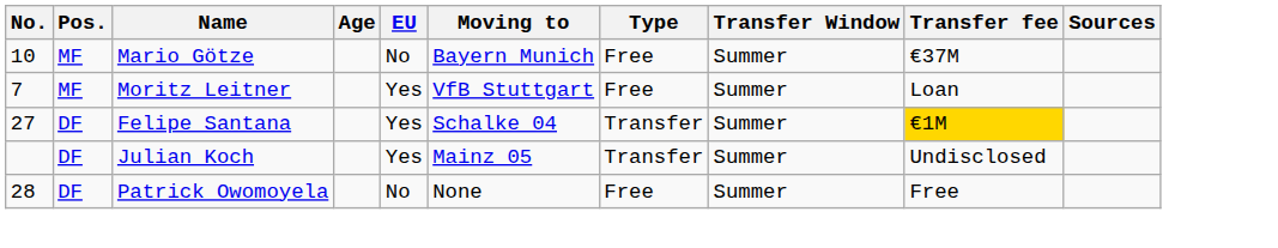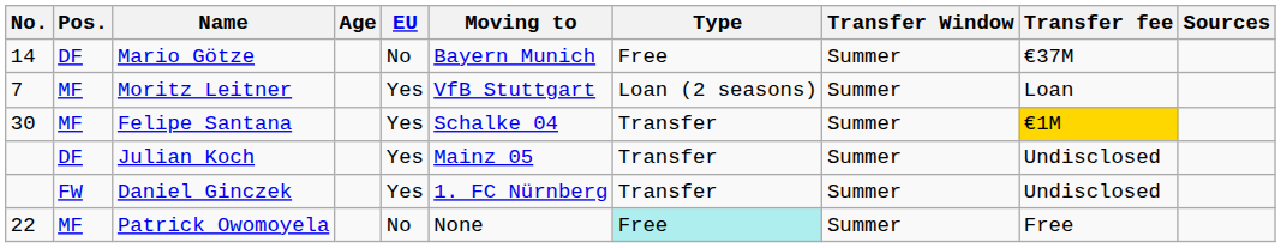 <table class="wikitable">
 <tr>
 <th>No.</th>
 <th>Pos.</th>
 <th>Name</th>
 <th>Age</th>
 <th><a href='#'>EU</a></th>
 <th>Moving to</th>
 <th>Type</th>
 <th>Transfer Window</th>
 <th>Transfer fee</th>
 <th>Sources</th>
 </tr>
 <tr>
-<td>10</td>
-<td><a href='#'>MF</a></td>
+<td>14</td>
+<td><a href='#'>DF</a></td>
 <td><a href='#'>Mario Götze</a></td>
 <td></td>
 <td>No</td>
 <td><a href='#'>Bayern Munich</a></td>
 <td>Free</td>
 <td>Summer</td>
 <td>€37M</td>
 <td></td>
 </tr>
 <tr>
 <td>7</td>
 <td><a href='#'>MF</a></td>
 <td><a href='#'>Moritz Leitner</a></td>
 <td></td>
 <td>Yes</td>
 <td><a href='#'>VfB Stuttgart</a></td>
-<td>Free</td>
+<td>Loan (2 seasons)</td>
 <td>Summer</td>
 <td>Loan</td>
 <td></td>
 </tr>
 <tr>
-<td>27</td>
-<td><a href='#'>DF</a></td>
+<td>30</td>
+<td><a href='#'>MF</a></td>
 <td><a href='#'>Felipe Santana</a></td>
 <td></td>
 <td>Yes</td>
 <td><a href='#'>Schalke 04</a></td>
 <td>Transfer</td>
 <td>Summer</td>
 <td style="background: gold;">€1M</td>
 <td></td>
 </tr>
 <tr>
 <td></td>
 <td><a href='#'>DF</a></td>
 <td><a href='#'>Julian Koch</a></td>
 <td></td>
 <td>Yes</td>
 <td><a href='#'>Mainz 05</a></td>
 <td>Transfer</td>
 <td>Summer</td>
 <td>Undisclosed</td>
 <td></td>
 </tr>
 <tr>
-<td>28</td>
-<td><a href='#'>DF</a></td>
+<td></td>
+<td><a href='#'>FW</a></td>
+<td><a href='#'>Daniel Ginczek</a></td>
+<td></td>
+<td>Yes</td>
+<td><a href='#'>1. FC Nürnberg</a></td>
+<td>Transfer</td>
+<td>Summer</td>
+<td>Undisclosed</td>
+<td></td>
+</tr>
+<tr>
+<td>22</td>
+<td><a href='#'>MF</a></td>
 <td><a href='#'>Patrick Owomoyela</a></td>
 <td></td>
 <td>No</td>
 <td>None</td>
-<td>Free</td>
+<td style="background: paleturquoise;">Free</td>
 <td>Summer</td>
 <td>Free</td>
 <td></td>
 </tr>
 </table>
